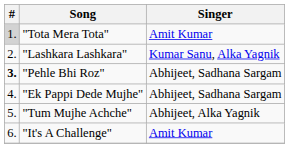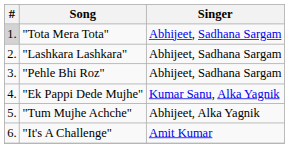 <table class="wikitable sortable">
 <tr>
 <th>#</th>
 <th>Song</th>
 <th>Singer</th>
 </tr>
 <tr>
 <td style="background: lightgrey;">1.</td>
 <td>"Tota Mera Tota"</td>
-<td><a href='#'>Amit Kumar</a></td>
+<td><a href='#'>Abhijeet</a>, <a href='#'>Sadhana Sargam</a></td>
 </tr>
 <tr>
 <td>2.</td>
 <td>"Lashkara Lashkara"</td>
-<td><a href='#'>Kumar Sanu</a>, <a href='#'>Alka Yagnik</a></td>
+<td>Abhijeet, Sadhana Sargam</td>
 </tr>
 <tr>
-<td><strong>3.</strong></td>
+<td>3.</td>
 <td>"Pehle Bhi Roz"</td>
 <td>Abhijeet, Sadhana Sargam</td>
 </tr>
 <tr>
 <td>4.</td>
 <td>"Ek Pappi Dede Mujhe"</td>
-<td>Abhijeet, Sadhana Sargam</td>
+<td><a href='#'>Kumar Sanu</a>, <a href='#'>Alka Yagnik</a></td>
 </tr>
 <tr>
 <td>5.</td>
 <td>"Tum Mujhe Achche"</td>
 <td>Abhijeet, Alka Yagnik</td>
 </tr>
 <tr>
 <td>6.</td>
 <td>"It's A Challenge"</td>
 <td><a href='#'>Amit Kumar</a></td>
 </tr>
 <tr>
 </tr>
 </table>
